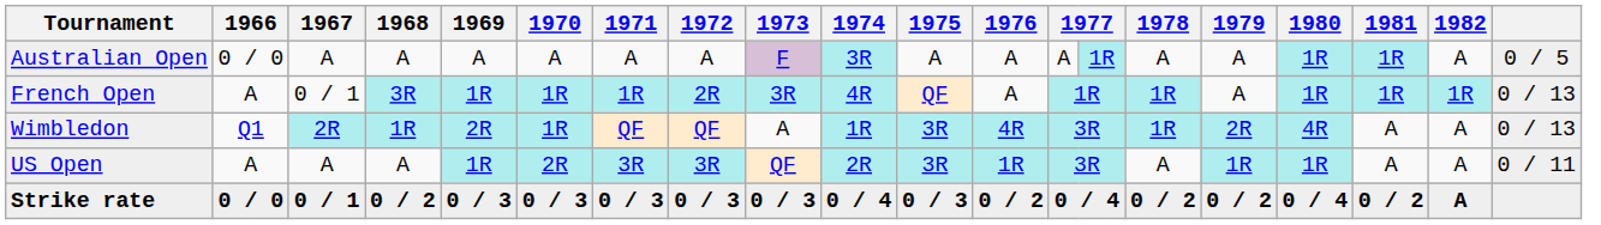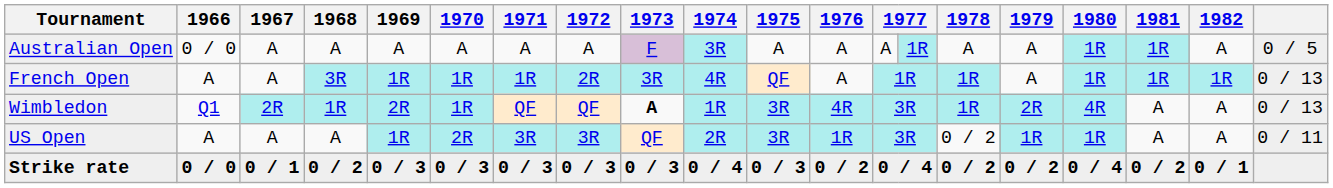 <table class=wikitable style=text-align:center>
 <tr>
 <th>Tournament</th>
 <th>1966</th>
 <th>1967</th>
 <th>1968</th>
 <th>1969</th>
 <th><a href='#'>1970</a></th>
 <th><a href='#'>1971</a></th>
 <th><a href='#'>1972</a></th>
 <th><a href='#'>1973</a></th>
 <th><a href='#'>1974</a></th>
 <th><a href='#'>1975</a></th>
 <th><a href='#'>1976</a></th>
 <th colspan=2><a href='#'>1977</a></th>
 <th><a href='#'>1978</a></th>
 <th><a href='#'>1979</a></th>
 <th><a href='#'>1980</a></th>
 <th><a href='#'>1981</a></th>
 <th><a href='#'>1982</a></th>
 <th></th>
 </tr>
 <tr>
 <td align=left bgcolor=#efefef><a href='#'>Australian Open</a></td>
 <td>0 / 0</td>
 <td>A</td>
 <td>A</td>
 <td>A</td>
 <td>A</td>
 <td>A</td>
 <td>A</td>
 <td bgcolor=thistle><a href='#'>F</a></td>
 <td bgcolor=afeeee><a href='#'>3R</a></td>
 <td>A</td>
 <td>A</td>
 <td>A</td>
 <td bgcolor=afeeee><a href='#'>1R</a></td>
 <td>A</td>
 <td>A</td>
 <td bgcolor=afeeee><a href='#'>1R</a></td>
 <td bgcolor=afeeee><a href='#'>1R</a></td>
 <td>A</td>
 <td bgcolor=#efefef>0 / 5</td>
 </tr>
 <tr>
 <td align=left bgcolor=#efefef><a href='#'>French Open</a></td>
 <td>A</td>
-<td>0 / 1</td>
+<td>A</td>
 <td bgcolor=afeeee><a href='#'>3R</a></td>
 <td bgcolor=afeeee><a href='#'>1R</a></td>
 <td bgcolor=afeeee><a href='#'>1R</a></td>
 <td bgcolor=afeeee><a href='#'>1R</a></td>
 <td bgcolor=afeeee><a href='#'>2R</a></td>
 <td bgcolor=afeeee><a href='#'>3R</a></td>
 <td bgcolor=afeeee><a href='#'>4R</a></td>
 <td bgcolor=ffebcd><a href='#'>QF</a></td>
 <td>A</td>
 <td bgcolor=afeeee colspan=2><a href='#'>1R</a></td>
 <td bgcolor=afeeee><a href='#'>1R</a></td>
 <td>A</td>
 <td bgcolor=afeeee><a href='#'>1R</a></td>
 <td bgcolor=afeeee><a href='#'>1R</a></td>
 <td bgcolor=afeeee><a href='#'>1R</a></td>
 <td bgcolor=#efefef>0 / 13</td>
 </tr>
 <tr>
 <td align=left bgcolor=#efefef><a href='#'>Wimbledon</a></td>
 <td><a href='#'>Q1</a></td>
 <td bgcolor=afeeee><a href='#'>2R</a></td>
 <td bgcolor=afeeee><a href='#'>1R</a></td>
 <td bgcolor=afeeee><a href='#'>2R</a></td>
 <td bgcolor=afeeee><a href='#'>1R</a></td>
 <td bgcolor=ffebcd><a href='#'>QF</a></td>
 <td bgcolor=ffebcd><a href='#'>QF</a></td>
-<td>A</td>
+<td><strong>A</strong></td>
 <td bgcolor=afeeee><a href='#'>1R</a></td>
 <td bgcolor=afeeee><a href='#'>3R</a></td>
 <td bgcolor=afeeee><a href='#'>4R</a></td>
 <td bgcolor=afeeee colspan=2><a href='#'>3R</a></td>
 <td bgcolor=afeeee><a href='#'>1R</a></td>
 <td bgcolor=afeeee><a href='#'>2R</a></td>
 <td bgcolor=afeeee><a href='#'>4R</a></td>
 <td>A</td>
 <td>A</td>
 <td bgcolor=#efefef>0 / 13</td>
 </tr>
 <tr>
 <td align=left bgcolor=#efefef><a href='#'>US Open</a></td>
 <td>A</td>
 <td>A</td>
 <td>A</td>
 <td bgcolor=afeeee><a href='#'>1R</a></td>
 <td bgcolor=afeeee><a href='#'>2R</a></td>
 <td bgcolor=afeeee><a href='#'>3R</a></td>
 <td bgcolor=afeeee><a href='#'>3R</a></td>
 <td bgcolor=ffebcd><a href='#'>QF</a></td>
 <td bgcolor=afeeee><a href='#'>2R</a></td>
 <td bgcolor=afeeee><a href='#'>3R</a></td>
 <td bgcolor=afeeee><a href='#'>1R</a></td>
 <td bgcolor=afeeee colspan=2><a href='#'>3R</a></td>
-<td>A</td>
+<td>0 / 2</td>
 <td bgcolor=afeeee><a href='#'>1R</a></td>
 <td bgcolor=afeeee><a href='#'>1R</a></td>
 <td>A</td>
 <td>A</td>
 <td bgcolor=#efefef>0 / 11</td>
 </tr>
 <tr style="font-weight:bold; background:#efefef;">
 <td style=text-align:left>Strike rate</td>
 <td>0 / 0</td>
 <td>0 / 1</td>
 <td>0 / 2</td>
 <td>0 / 3</td>
 <td>0 / 3</td>
 <td>0 / 3</td>
 <td>0 / 3</td>
 <td>0 / 3</td>
 <td>0 / 4</td>
 <td>0 / 3</td>
 <td>0 / 2</td>
 <td colspan=2>0 / 4</td>
 <td>0 / 2</td>
 <td>0 / 2</td>
 <td>0 / 4</td>
 <td>0 / 2</td>
-<td>A</td>
+<td>0 / 1</td>
 <td></td>
 </tr>
 </table>
